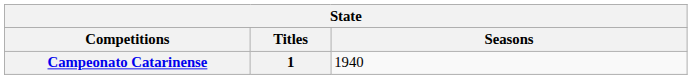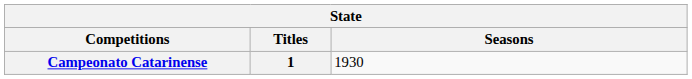 <table class="wikitable">
 <tr>
 <th colspan="3">State</th>
 </tr>
 <tr>
 <th style="width:260px">Competitions</th>
 <th style="width:80px">Titles</th>
 <th style="width:380px">Seasons</th>
 </tr>
 <tr>
 <th><a href='#'>Campeonato Catarinense</a></th>
 <th>1</th>
-<td>1940</td>
+<td>1930</td>
 </tr>
 </table>
